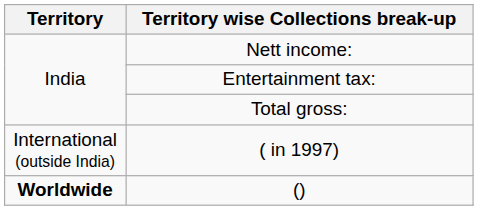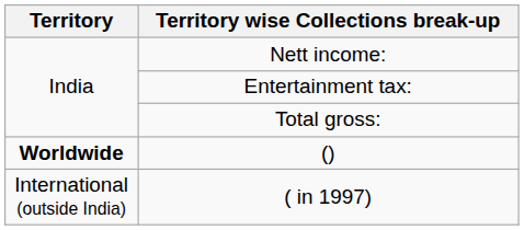 <table class="wikitable"  style="float:centre; width:45%; text-align:center;">
 <tr>
 <th>Territory</th>
 <th>Territory wise Collections break-up</th>
 </tr>
 <tr>
 <td rowspan="3">India</td>
 <td>Nett income:<br></td>
 </tr>
 <tr>
 <td>Entertainment tax:<br></td>
 </tr>
 <tr>
 <td>Total gross:<br></td>
 </tr>
 <tr>
+<td><strong>Worldwide</strong></td>
+<td> ()</td>
+</tr>
+<tr>
 <td rowspan="1">International<br> <small>(outside India)</small></td>
 <td> ( in 1997)</td>
 </tr>
-<tr>
-<td><strong>Worldwide</strong></td>
-<td> ()</td>
-</tr>
 </table>
